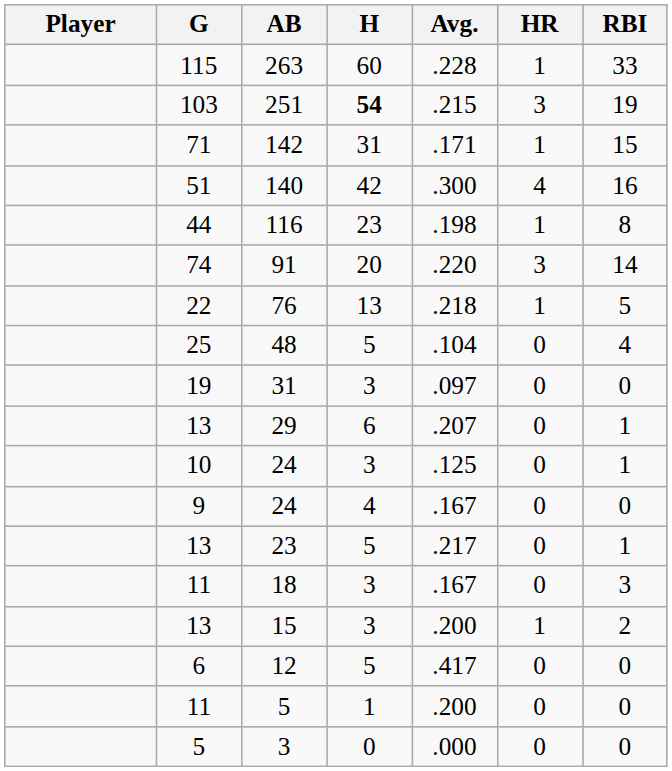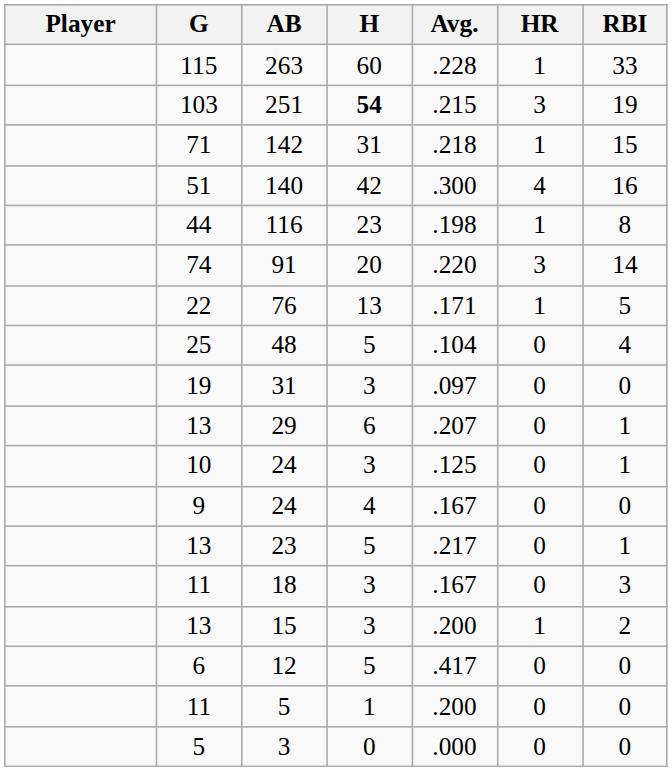 <table class="wikitable sortable">
 <tr>
 <th bgcolor="#DDDDFF" width="16%">Player</th>
 <th bgcolor="#DDDDFF" width="9%">G</th>
 <th bgcolor="#DDDDFF" width="9%">AB</th>
 <th bgcolor="#DDDDFF" width="9%">H</th>
 <th bgcolor="#DDDDFF" width="9%">Avg.</th>
 <th bgcolor="#DDDDFF" width="9%">HR</th>
 <th bgcolor="#DDDDFF" width="9%">RBI</th>
 </tr>
 <tr align="center">
 <td></td>
 <td>115</td>
 <td>263</td>
 <td>60</td>
 <td>.228</td>
 <td>1</td>
 <td>33</td>
 </tr>
 <tr align="center">
 <td></td>
 <td>103</td>
 <td>251</td>
 <td><strong>54</strong></td>
 <td>.215</td>
 <td>3</td>
 <td>19</td>
 </tr>
 <tr align="center">
 <td></td>
 <td>71</td>
 <td>142</td>
 <td>31</td>
-<td>.171</td>
+<td>.218</td>
 <td>1</td>
 <td>15</td>
 </tr>
 <tr align="center">
 <td></td>
 <td>51</td>
 <td>140</td>
 <td>42</td>
 <td>.300</td>
 <td>4</td>
 <td>16</td>
 </tr>
 <tr align="center">
 <td></td>
 <td>44</td>
 <td>116</td>
 <td>23</td>
 <td>.198</td>
 <td>1</td>
 <td>8</td>
 </tr>
 <tr align="center">
 <td></td>
 <td>74</td>
 <td>91</td>
 <td>20</td>
 <td>.220</td>
 <td>3</td>
 <td>14</td>
 </tr>
 <tr align="center">
 <td></td>
 <td>22</td>
 <td>76</td>
 <td>13</td>
-<td>.218</td>
+<td>.171</td>
 <td>1</td>
 <td>5</td>
 </tr>
 <tr align="center">
 <td></td>
 <td>25</td>
 <td>48</td>
 <td>5</td>
 <td>.104</td>
 <td>0</td>
 <td>4</td>
 </tr>
 <tr align="center">
 <td></td>
 <td>19</td>
 <td>31</td>
 <td>3</td>
 <td>.097</td>
 <td>0</td>
 <td>0</td>
 </tr>
 <tr align="center">
 <td></td>
 <td>13</td>
 <td>29</td>
 <td>6</td>
 <td>.207</td>
 <td>0</td>
 <td>1</td>
 </tr>
 <tr align="center">
 <td></td>
 <td>10</td>
 <td>24</td>
 <td>3</td>
 <td>.125</td>
 <td>0</td>
 <td>1</td>
 </tr>
 <tr align="center">
 <td></td>
 <td>9</td>
 <td>24</td>
 <td>4</td>
 <td>.167</td>
 <td>0</td>
 <td>0</td>
 </tr>
 <tr align=center>
 <td></td>
 <td>13</td>
 <td>23</td>
 <td>5</td>
 <td>.217</td>
 <td>0</td>
 <td>1</td>
 </tr>
 <tr align="center">
 <td></td>
 <td>11</td>
 <td>18</td>
 <td>3</td>
 <td>.167</td>
 <td>0</td>
 <td>3</td>
 </tr>
 <tr align="center">
 <td></td>
 <td>13</td>
 <td>15</td>
 <td>3</td>
 <td>.200</td>
 <td>1</td>
 <td>2</td>
 </tr>
 <tr align="center">
 <td></td>
 <td>6</td>
 <td>12</td>
 <td>5</td>
 <td>.417</td>
 <td>0</td>
 <td>0</td>
 </tr>
 <tr align="center">
 <td></td>
 <td>11</td>
 <td>5</td>
 <td>1</td>
 <td>.200</td>
 <td>0</td>
 <td>0</td>
 </tr>
 <tr align="center">
 <td></td>
 <td>5</td>
 <td>3</td>
 <td>0</td>
 <td>.000</td>
 <td>0</td>
 <td>0</td>
 </tr>
 </table>
